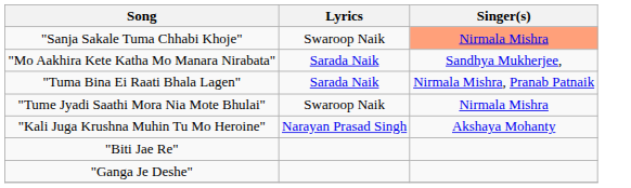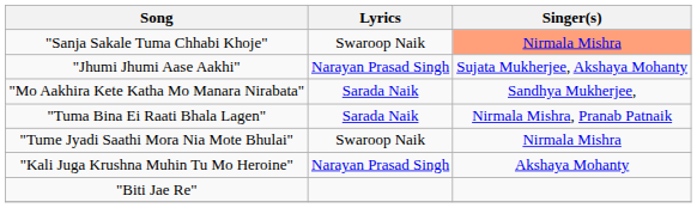 <table class="wikitable sortable" style="text-align:center;">
 <tr>
 <th>Song</th>
 <th>Lyrics</th>
 <th>Singer(s)</th>
 </tr>
 <tr>
 <td>"Sanja Sakale Tuma Chhabi Khoje"</td>
 <td>Swaroop Naik</td>
 <td style="background: lightsalmon;"><a href='#'>Nirmala Mishra</a></td>
+</tr>
+<tr>
+<td>"Jhumi Jhumi Aase Aakhi"</td>
+<td><a href='#'>Narayan Prasad Singh</a></td>
+<td><a href='#'>Sujata Mukherjee</a>, <a href='#'>Akshaya Mohanty</a></td>
 </tr>
 <tr>
 <td>"Mo Aakhira Kete Katha Mo Manara Nirabata"</td>
 <td><a href='#'>Sarada Naik</a></td>
 <td><a href='#'>Sandhya Mukherjee</a>,</td>
 </tr>
 <tr>
 <td>"Tuma Bina Ei Raati Bhala Lagen"</td>
 <td><a href='#'>Sarada Naik</a></td>
 <td><a href='#'>Nirmala Mishra</a>, <a href='#'>Pranab Patnaik</a></td>
 </tr>
 <tr>
 <td>"Tume Jyadi Saathi Mora Nia Mote Bhulai"</td>
 <td>Swaroop Naik</td>
 <td><a href='#'>Nirmala Mishra</a></td>
 </tr>
 <tr>
 <td>"Kali Juga Krushna Muhin Tu Mo Heroine"</td>
 <td><a href='#'>Narayan Prasad Singh</a></td>
 <td><a href='#'>Akshaya Mohanty</a></td>
 </tr>
 <tr>
 <td>"Biti Jae Re"</td>
 <td></td>
 <td></td>
 </tr>
 <tr>
-<td>"Ganga Je Deshe"</td>
-<td></td>
-<td></td>
-</tr>
-<tr>
 </tr>
 </table>
